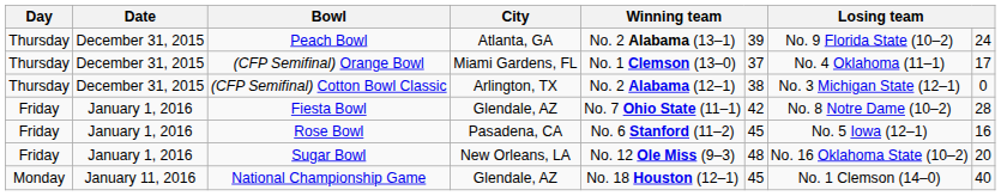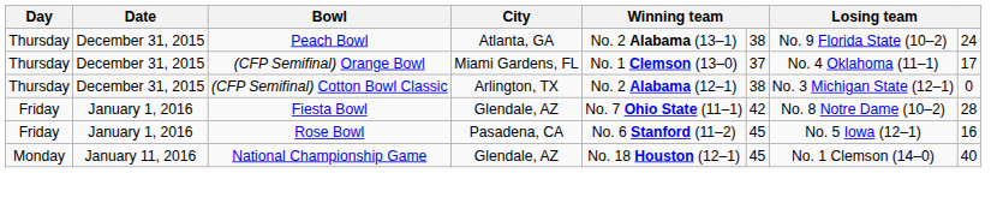 <table class="wikitable" style="text-align:center; font-size: 95%;">
 <tr>
 <th>Day</th>
 <th>Date</th>
 <th>Bowl</th>
 <th>City</th>
 <th colspan=2>Winning team</th>
 <th colspan=2>Losing team</th>
 </tr>
 <tr>
 <td>Thursday</td>
 <td>December 31, 2015</td>
 <td><a href='#'>Peach Bowl</a></td>
 <td>Atlanta, GA</td>
 <td>No. 2 <strong>Alabama</strong> (13–1)</td>
-<td>39</td>
+<td>38</td>
 <td>No. 9 <a href='#'>Florida State</a> (10–2)</td>
 <td>24</td>
 </tr>
 <tr>
 <td>Thursday</td>
 <td>December 31, 2015</td>
 <td><em>(CFP Semifinal)</em> <a href='#'>Orange Bowl</a></td>
 <td>Miami Gardens, FL</td>
 <td>No. 1 <strong><a href='#'>Clemson</a></strong> (13–0)</td>
 <td>37</td>
 <td>No. 4 <a href='#'>Oklahoma</a> (11–1)</td>
 <td>17</td>
 </tr>
 <tr>
 <td>Thursday</td>
 <td>December 31, 2015</td>
 <td><em>(CFP Semifinal)</em> <a href='#'>Cotton Bowl Classic</a></td>
 <td>Arlington, TX</td>
 <td>No. 2 <strong><a href='#'>Alabama</a></strong> (12–1)</td>
 <td>38</td>
 <td>No. 3 <a href='#'>Michigan State</a> (12–1)</td>
 <td>0</td>
 </tr>
 <tr>
 <td>Friday</td>
 <td>January 1, 2016</td>
 <td><a href='#'>Fiesta Bowl</a></td>
 <td>Glendale, AZ</td>
 <td>No. 7 <strong><a href='#'>Ohio State</a></strong> (11–1)</td>
 <td>42</td>
 <td>No. 8 <a href='#'>Notre Dame</a> (10–2)</td>
 <td>28</td>
 </tr>
 <tr>
 <td>Friday</td>
 <td>January 1, 2016</td>
 <td><a href='#'>Rose Bowl</a></td>
 <td>Pasadena, CA</td>
 <td>No. 6 <strong><a href='#'>Stanford</a></strong> (11–2)</td>
 <td>45</td>
 <td>No. 5 <a href='#'>Iowa</a> (12–1)</td>
 <td>16</td>
 </tr>
 <tr>
-<td>Friday</td>
-<td>January 1, 2016</td>
-<td><a href='#'>Sugar Bowl</a></td>
-<td>New Orleans, LA</td>
-<td>No. 12 <strong><a href='#'>Ole Miss</a></strong> (9–3)</td>
-<td>48</td>
-<td>No. 16 <a href='#'>Oklahoma State</a> (10–2)</td>
-<td>20</td>
-</tr>
-<tr>
 <td>Monday</td>
 <td>January 11, 2016</td>
 <td><a href='#'>National Championship Game</a></td>
 <td>Glendale, AZ</td>
 <td>No. 18 <strong><a href='#'>Houston</a></strong> (12–1)</td>
 <td>45</td>
 <td>No. 1 Clemson (14–0)</td>
 <td>40</td>
 </tr>
 </table>
